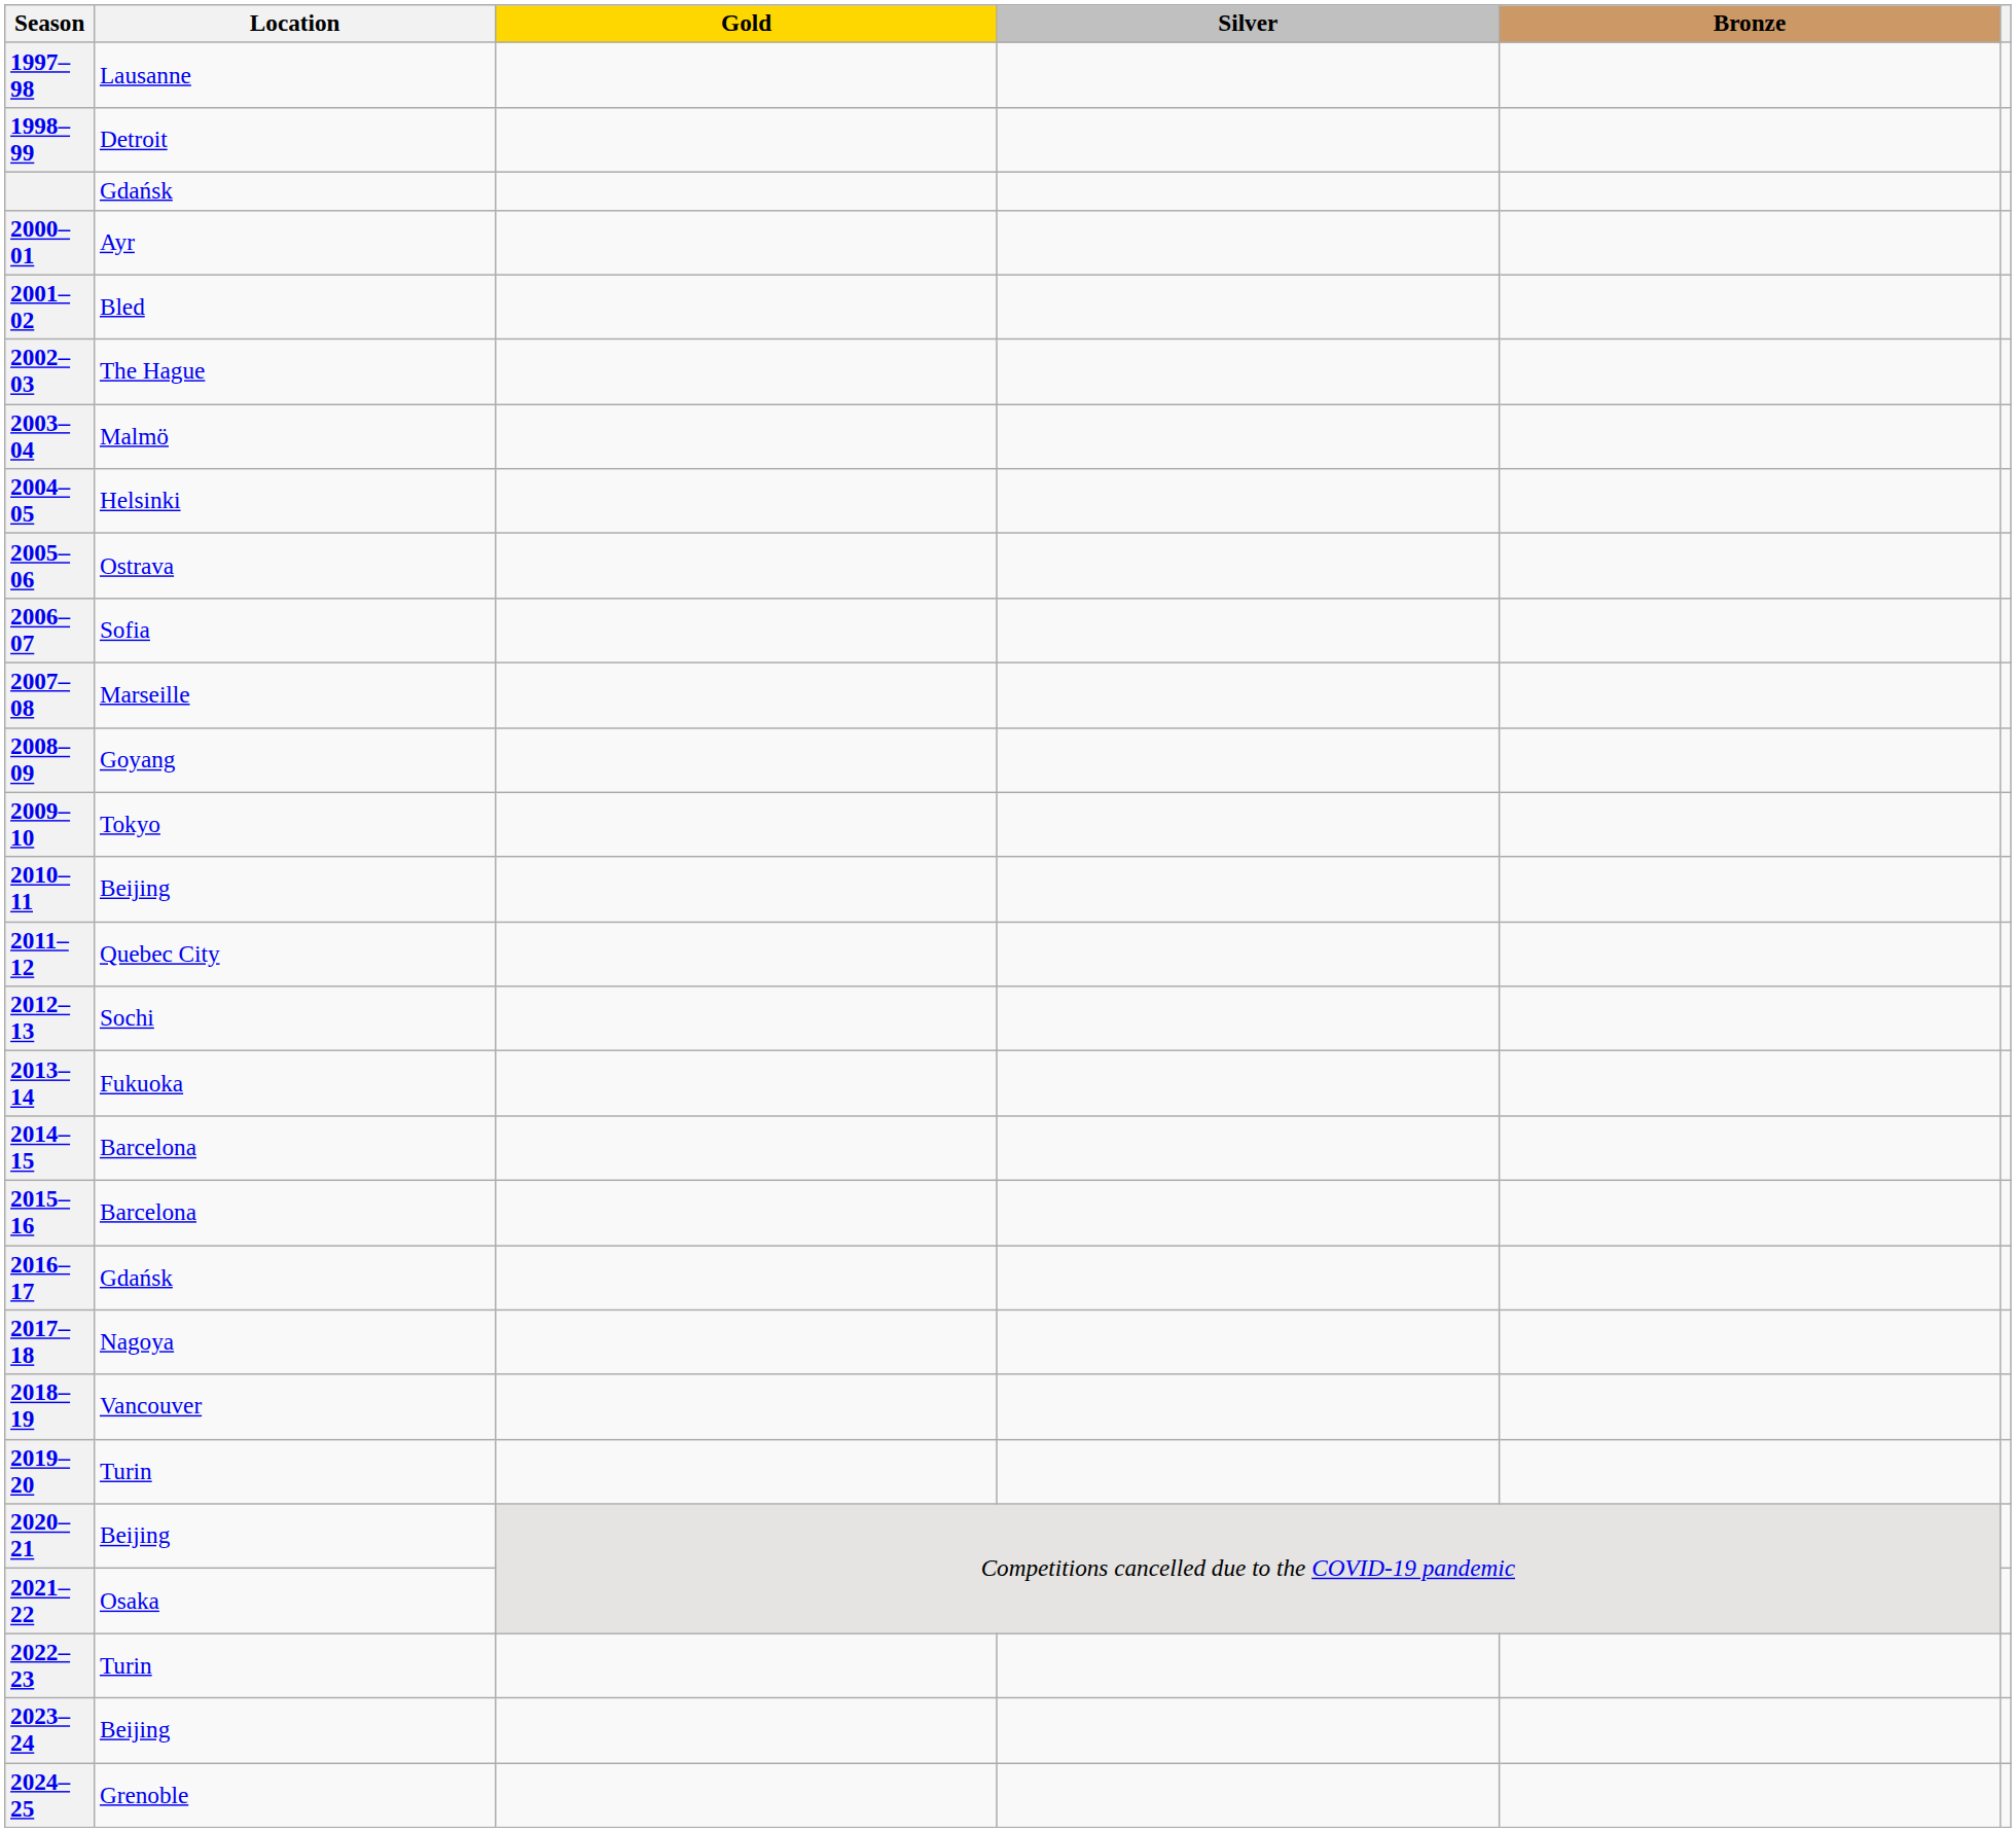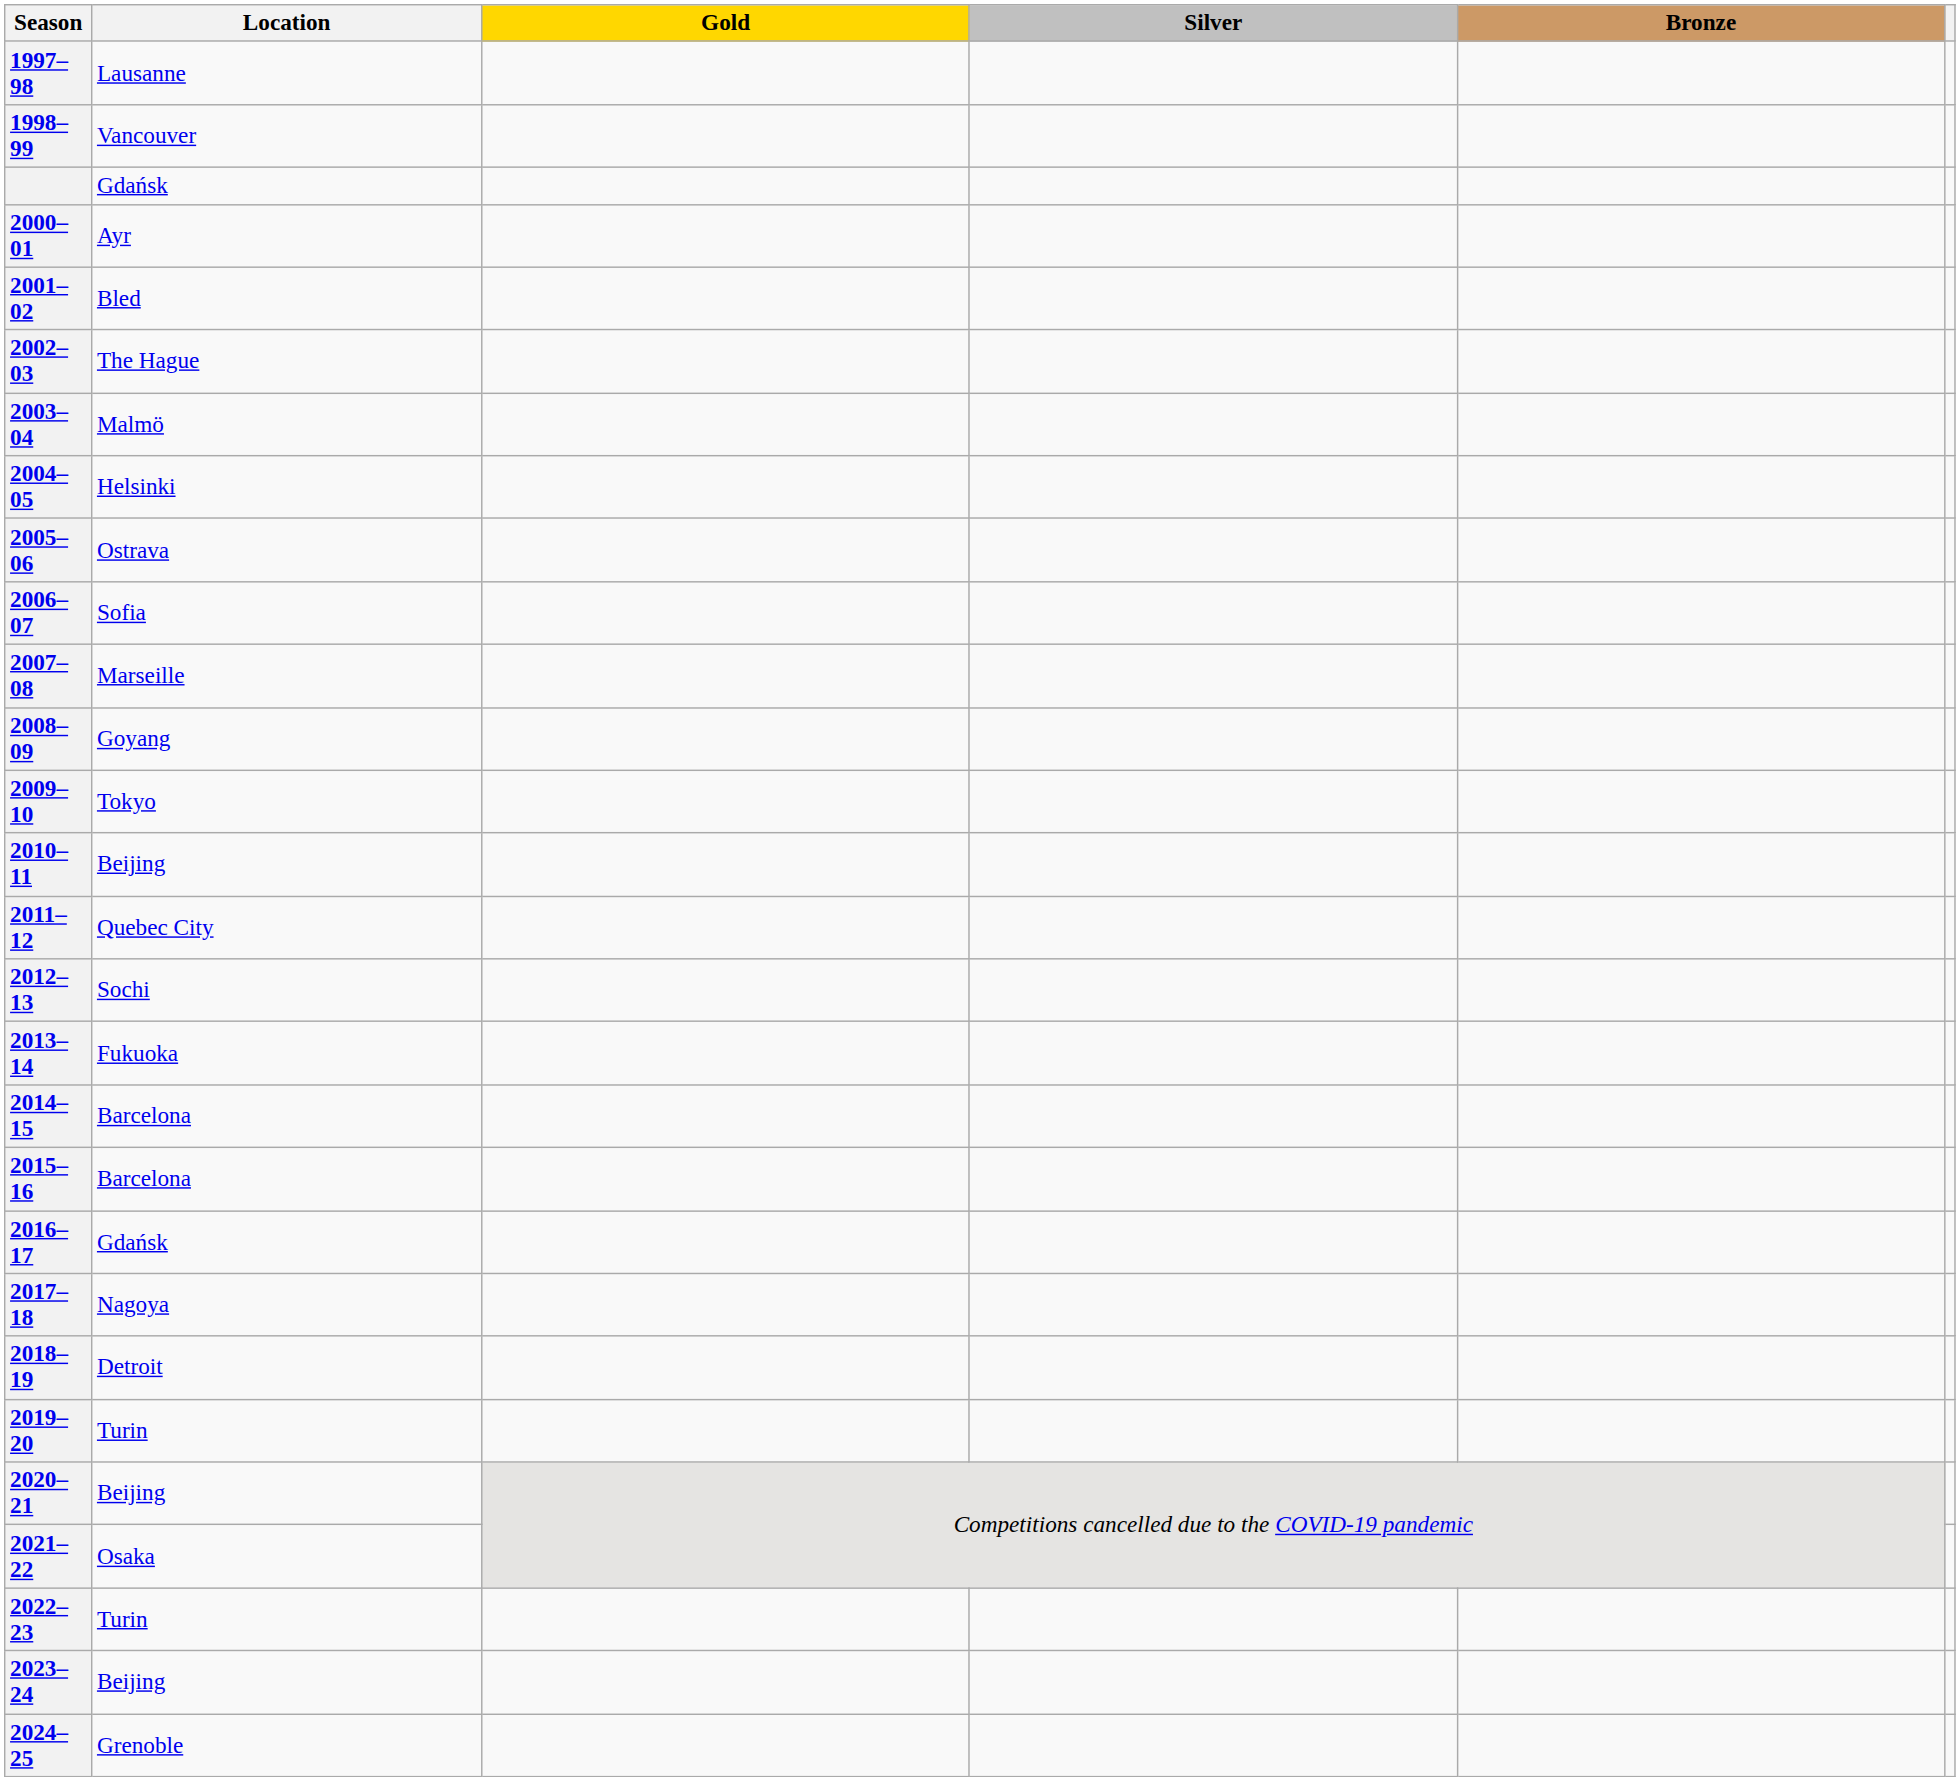 <table class="wikitable unsortable" style="text-align:left; width:85%">
 <tr>
 <th scope="col" style="text-align:center">Season</th>
 <th scope="col" style="text-align:center; width:20%">Location</th>
 <th scope="col" style="text-align:center; width:25%; background:gold">Gold</th>
 <th scope="col" style="text-align:center; width:25%; background:silver">Silver</th>
 <th scope="col" style="text-align:center; width:25%; background:#c96">Bronze</th>
 <th scope="col" style="text-align:center"></th>
 </tr>
 <tr>
 <th scope="row" style="text-align:left"><a href='#'>1997–98</a></th>
 <td> <a href='#'>Lausanne</a></td>
 <td></td>
 <td></td>
 <td></td>
 <td></td>
 </tr>
 <tr>
 <th scope="row" style="text-align:left"><a href='#'>1998–99</a></th>
-<td> <a href='#'>Detroit</a></td>
+<td> <a href='#'>Vancouver</a></td>
 <td></td>
 <td></td>
 <td></td>
 <td></td>
 </tr>
 <tr>
 <th scope="row" style="text-align:left"></th>
 <td> <a href='#'>Gdańsk</a></td>
 <td></td>
 <td></td>
 <td></td>
 <td></td>
 </tr>
 <tr>
 <th scope="row" style="text-align:left"><a href='#'>2000–01</a></th>
 <td> <a href='#'>Ayr</a></td>
 <td></td>
 <td></td>
 <td></td>
 <td></td>
 </tr>
 <tr>
 <th scope="row" style="text-align:left"><a href='#'>2001–02</a></th>
 <td> <a href='#'>Bled</a></td>
 <td></td>
 <td></td>
 <td></td>
 <td></td>
 </tr>
 <tr>
 <th scope="row" style="text-align:left"><a href='#'>2002–03</a></th>
 <td> <a href='#'>The Hague</a></td>
 <td></td>
 <td></td>
 <td></td>
 <td></td>
 </tr>
 <tr>
 <th scope="row" style="text-align:left"><a href='#'>2003–04</a></th>
 <td> <a href='#'>Malmö</a></td>
 <td></td>
 <td></td>
 <td></td>
 <td></td>
 </tr>
 <tr>
 <th scope="row" style="text-align:left"><a href='#'>2004–05</a></th>
 <td> <a href='#'>Helsinki</a></td>
 <td></td>
 <td></td>
 <td></td>
 <td></td>
 </tr>
 <tr>
 <th scope="row" style="text-align:left"><a href='#'>2005–06</a></th>
 <td> <a href='#'>Ostrava</a></td>
 <td></td>
 <td></td>
 <td></td>
 <td></td>
 </tr>
 <tr>
 <th scope="row" style="text-align:left"><a href='#'>2006–07</a></th>
 <td> <a href='#'>Sofia</a></td>
 <td></td>
 <td></td>
 <td></td>
 <td></td>
 </tr>
 <tr>
 <th scope="row" style="text-align:left"><a href='#'>2007–08</a></th>
 <td> <a href='#'>Marseille</a></td>
 <td></td>
 <td></td>
 <td></td>
 <td></td>
 </tr>
 <tr>
 <th scope="row" style="text-align:left"><a href='#'>2008–09</a></th>
 <td> <a href='#'>Goyang</a></td>
 <td></td>
 <td></td>
 <td></td>
 <td></td>
 </tr>
 <tr>
 <th scope="row" style="text-align:left"><a href='#'>2009–10</a></th>
 <td> <a href='#'>Tokyo</a></td>
 <td></td>
 <td></td>
 <td></td>
 <td></td>
 </tr>
 <tr>
 <th scope="row" style="text-align:left"><a href='#'>2010–11</a></th>
 <td> <a href='#'>Beijing</a></td>
 <td></td>
 <td></td>
 <td></td>
 <td></td>
 </tr>
 <tr>
 <th scope="row" style="text-align:left"><a href='#'>2011–12</a></th>
 <td> <a href='#'>Quebec City</a></td>
 <td></td>
 <td></td>
 <td></td>
 <td></td>
 </tr>
 <tr>
 <th scope="row" style="text-align:left"><a href='#'>2012–13</a></th>
 <td> <a href='#'>Sochi</a></td>
 <td></td>
 <td></td>
 <td></td>
 <td></td>
 </tr>
 <tr>
 <th scope="row" style="text-align:left"><a href='#'>2013–14</a></th>
 <td> <a href='#'>Fukuoka</a></td>
 <td></td>
 <td></td>
 <td></td>
 <td></td>
 </tr>
 <tr>
 <th scope="row" style="text-align:left"><a href='#'>2014–15</a></th>
 <td> <a href='#'>Barcelona</a></td>
 <td></td>
 <td></td>
 <td></td>
 <td></td>
 </tr>
 <tr>
 <th scope="row" style="text-align:left"><a href='#'>2015–16</a></th>
 <td> <a href='#'>Barcelona</a></td>
 <td></td>
 <td></td>
 <td></td>
 <td></td>
 </tr>
 <tr>
 <th scope="row" style="text-align:left"><a href='#'>2016–17</a></th>
 <td> <a href='#'>Gdańsk</a></td>
 <td></td>
 <td></td>
 <td></td>
 <td></td>
 </tr>
 <tr>
 <th scope="row" style="text-align:left"><a href='#'>2017–18</a></th>
 <td> <a href='#'>Nagoya</a></td>
 <td></td>
 <td></td>
 <td></td>
 <td></td>
 </tr>
 <tr>
 <th scope="row" style="text-align:left"><a href='#'>2018–19</a></th>
-<td> <a href='#'>Vancouver</a></td>
+<td> <a href='#'>Detroit</a></td>
 <td></td>
 <td></td>
 <td></td>
 <td></td>
 </tr>
 <tr>
 <th scope="row" style="text-align:left"><a href='#'>2019–20</a></th>
 <td> <a href='#'>Turin</a></td>
 <td></td>
 <td></td>
 <td></td>
 <td></td>
 </tr>
 <tr>
 <th scope="row" style="text-align:left"><a href='#'>2020–21</a></th>
 <td> <a href='#'>Beijing</a></td>
 <td colspan="3" rowspan="2" align="center" bgcolor="e5e4e2"><em>Competitions cancelled due to the <a href='#'>COVID-19 pandemic</a></em></td>
 <td></td>
 </tr>
 <tr>
 <th scope="row" style="text-align:left"><a href='#'>2021–22</a></th>
 <td> <a href='#'>Osaka</a></td>
 <td></td>
 </tr>
 <tr>
 <th scope="row" style="text-align:left"><a href='#'>2022–23</a></th>
 <td> <a href='#'>Turin</a></td>
 <td></td>
 <td></td>
 <td></td>
 <td></td>
 </tr>
 <tr>
 <th scope="row" style="text-align:left"><a href='#'>2023–24</a></th>
 <td> <a href='#'>Beijing</a></td>
 <td></td>
 <td></td>
 <td></td>
 <td></td>
 </tr>
 <tr>
 <th scope="row" style="text-align:left"><a href='#'>2024–25</a></th>
 <td> <a href='#'>Grenoble</a></td>
 <td></td>
 <td></td>
 <td></td>
 <td></td>
 </tr>
 </table>
